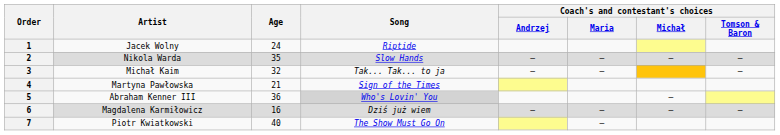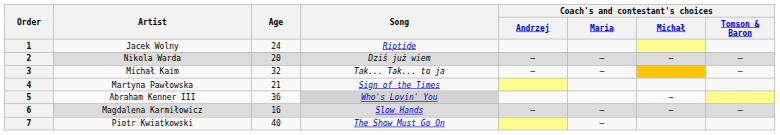 <table class="wikitable" style="text-align:center; width:100%;">
 <tr>
 <th scope="col" rowspan="2" style="width:05%;">Order</th>
 <th scope="col" rowspan="2" style="width:20%;">Artist</th>
 <th scope="col" rowspan="2" style="width:05%;">Age</th>
 <th scope="col" rowspan="2" style="width:20%;">Song</th>
 <th scope="col" colspan="4" style="width:32%;">Coach's and contestant's choices</th>
 </tr>
 <tr>
 <th style="width:07%;"><a href='#'>Andrzej</a></th>
 <th style="width:07%;"><a href='#'>Maria</a></th>
 <th style="width:07%;"><a href='#'>Michał</a></th>
 <th style="width:07%;"><a href='#'>Tomson & Baron</a></th>
 </tr>
 <tr>
 <th>1</th>
 <td>Jacek Wolny</td>
 <td>24</td>
 <td><a href='#'><em>Riptide</em></a></td>
 <td><strong></strong></td>
 <td><strong></strong></td>
 <td style="background:#fdfc8f;"><strong></strong></td>
 <td><strong></strong></td>
 </tr>
 <tr>
 <th>2</th>
 <td style="background:#DCDCDC;">Nikola Warda</td>
-<td style="background:#DCDCDC;">35</td>
-<td style="background:#DCDCDC;"><a href='#'><em>Slow Hands</em></a></td>
+<td style="background:#DCDCDC;">20</td>
+<td style="background:#DCDCDC;"><em>Dziś już wiem</em></td>
 <td style="background:#DCDCDC;">—</td>
 <td style="background:#DCDCDC;">—</td>
 <td style="background:#DCDCDC;">—</td>
 <td style="background:#DCDCDC;">—</td>
 </tr>
 <tr>
 <th>3</th>
 <td>Michał Kaim</td>
 <td>32</td>
 <td><em>Tak... Tak... to ja</em></td>
 <td>—</td>
 <td>—</td>
 <td style="background:#ffc40c"><strong></strong></td>
 <td>—</td>
 </tr>
 <tr>
 <th>4</th>
 <td>Martyna Pawłowska</td>
 <td>21</td>
 <td><a href='#'><em>Sign of the Times</em></a></td>
 <td style="background:#fdfc8f;"><strong></strong></td>
 <td><strong></strong></td>
 <td><strong></strong></td>
 <td><strong></strong></td>
 </tr>
 <tr>
 <th>5</th>
 <td>Abraham Kenner III</td>
 <td>36</td>
 <td style="background: lightgrey;"><em><a href='#'>Who's Lovin' You</a></em></td>
 <td><strong></strong></td>
 <td><strong></strong></td>
 <td>—</td>
 <td style="background:#fdfc8f;"><strong></strong></td>
 </tr>
 <tr>
 <th>6</th>
 <td style="background:#DCDCDC;">Magdalena Karmiłowicz</td>
 <td style="background:#DCDCDC;">16</td>
-<td style="background:#DCDCDC;"><em>Dziś już wiem</em></td>
+<td style="background:#DCDCDC;"><a href='#'><em>Slow Hands</em></a></td>
 <td style="background:#DCDCDC;">—</td>
 <td style="background:#DCDCDC;">—</td>
 <td style="background:#DCDCDC;">—</td>
 <td style="background:#DCDCDC;">—</td>
 </tr>
 <tr>
 <th>7</th>
 <td>Piotr Kwiatkowski</td>
 <td>40</td>
 <td><a href='#'><em>The Show Must Go On</em></a></td>
 <td style="background:#fdfc8f;"><strong></strong></td>
 <td>—</td>
 <td><strong></strong></td>
 <td><strong></strong></td>
 </tr>
 </table>
